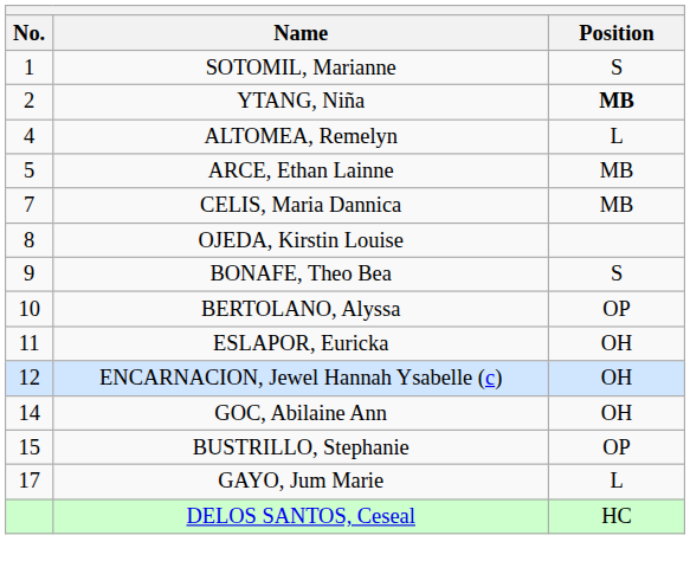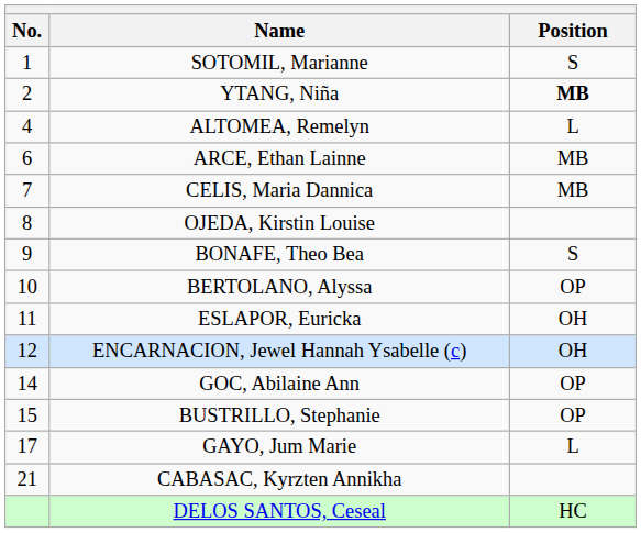 <table class="wikitable mw-collapsible mw-collapsed" style="text-align:center; width:500px; border:none">
 <tr>
 <th style="text-align:center" colspan="3"></th>
 </tr>
 <tr>
 <th style="width:7%">No.</th>
 <th>Name</th>
 <th style="width:20%">Position</th>
 </tr>
 <tr>
 <td>1</td>
 <td>SOTOMIL, Marianne</td>
 <td>S</td>
 </tr>
 <tr>
 <td>2</td>
 <td>YTANG, Niña</td>
 <td><strong>MB</strong></td>
 </tr>
 <tr>
 <td>4</td>
 <td>ALTOMEA, Remelyn</td>
 <td>L</td>
 </tr>
 <tr>
-<td>5</td>
+<td>6</td>
 <td>ARCE, Ethan Lainne</td>
 <td>MB</td>
 </tr>
 <tr>
 <td>7</td>
 <td>CELIS, Maria Dannica</td>
 <td>MB</td>
 </tr>
 <tr>
 <td>8</td>
 <td>OJEDA, Kirstin Louise</td>
 <td></td>
 </tr>
 <tr>
 <td>9</td>
 <td>BONAFE, Theo Bea</td>
 <td>S</td>
 </tr>
 <tr>
 <td>10</td>
 <td>BERTOLANO, Alyssa</td>
 <td>OP</td>
 </tr>
 <tr>
 <td>11</td>
 <td>ESLAPOR, Euricka</td>
 <td>OH</td>
 </tr>
 <tr bgcolor=#D0E6FF>
 <td>12</td>
 <td>ENCARNACION, Jewel Hannah Ysabelle (<a href='#'>c</a>)</td>
 <td>OH</td>
 </tr>
 <tr>
 <td>14</td>
 <td>GOC, Abilaine Ann</td>
-<td>OH</td>
+<td>OP</td>
 </tr>
 <tr>
 <td>15</td>
 <td>BUSTRILLO, Stephanie</td>
 <td>OP</td>
 </tr>
 <tr>
 <td>17</td>
 <td>GAYO, Jum Marie</td>
 <td>L</td>
 </tr>
+<tr>
+<td>21</td>
+<td>CABASAC, Kyrzten Annikha</td>
+<td></td>
+</tr>
 <tr bgcolor=#CCFFCC>
 <td></td>
 <td><a href='#'>DELOS SANTOS, Ceseal</a></td>
 <td>HC</td>
 </tr>
 </table>
